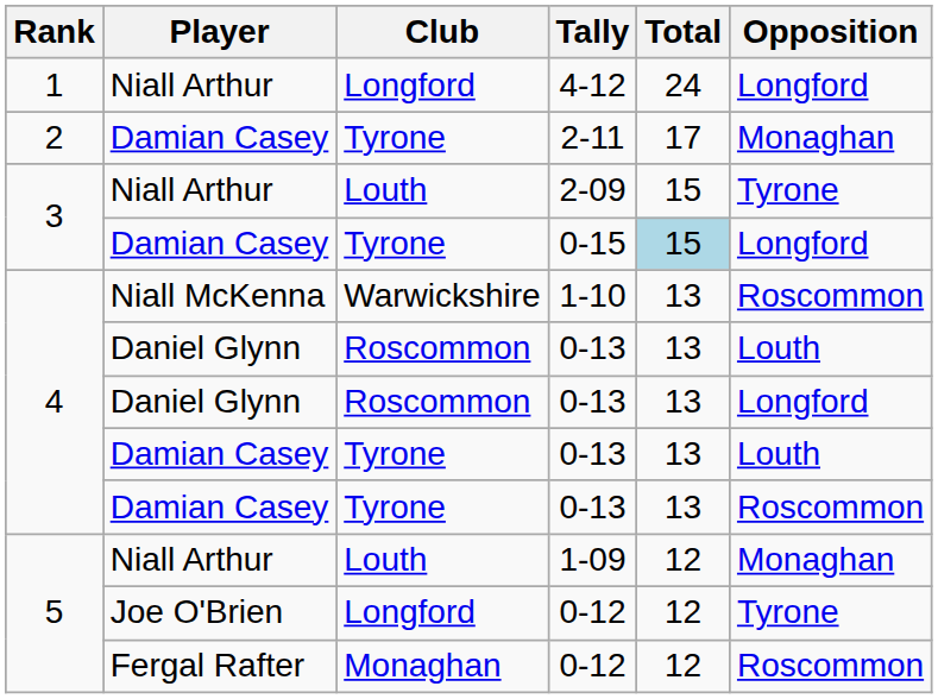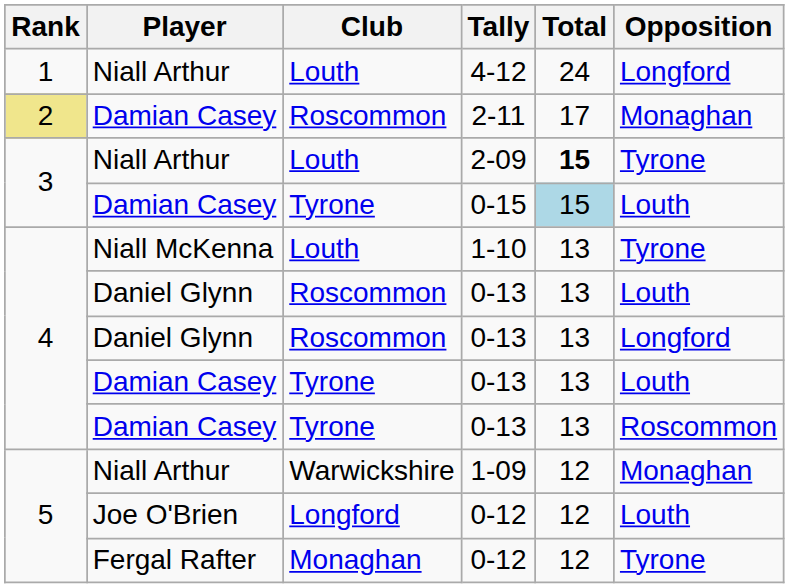 <table class="wikitable">
 <tr>
 <th>Rank</th>
 <th>Player</th>
 <th>Club</th>
 <th>Tally</th>
 <th>Total</th>
 <th>Opposition</th>
 </tr>
 <tr>
 <td rowspan=1 align=center>1</td>
 <td>Niall Arthur</td>
-<td><a href='#'>Longford</a></td>
+<td><a href='#'>Louth</a></td>
 <td align=center>4-12</td>
 <td align=center>24</td>
 <td><a href='#'>Longford</a></td>
 </tr>
 <tr>
-<td rowspan=1 align=center>2</td>
+<td rowspan=1 align=center style="background: khaki;">2</td>
 <td><a href='#'>Damian Casey</a></td>
-<td><a href='#'>Tyrone</a></td>
+<td><a href='#'>Roscommon</a></td>
 <td align=center>2-11</td>
 <td align=center>17</td>
 <td><a href='#'>Monaghan</a></td>
 </tr>
 <tr>
 <td rowspan=2 align=center>3</td>
 <td>Niall Arthur</td>
 <td><a href='#'>Louth</a></td>
 <td align=center>2-09</td>
-<td align=center>15</td>
+<td align=center><strong>15</strong></td>
 <td><a href='#'>Tyrone</a></td>
 </tr>
 <tr>
 <td><a href='#'>Damian Casey</a></td>
 <td><a href='#'>Tyrone</a></td>
 <td align=center>0-15</td>
 <td align=center style="background: lightblue;">15</td>
-<td><a href='#'>Longford</a></td>
+<td><a href='#'>Louth</a></td>
 </tr>
 <tr>
 <td rowspan=5 align=center>4</td>
 <td>Niall McKenna</td>
-<td>Warwickshire</td>
+<td><a href='#'>Louth</a></td>
 <td align=center>1-10</td>
 <td align=center>13</td>
-<td><a href='#'>Roscommon</a></td>
+<td><a href='#'>Tyrone</a></td>
 </tr>
 <tr>
 <td>Daniel Glynn</td>
 <td><a href='#'>Roscommon</a></td>
 <td align=center>0-13</td>
 <td align=center>13</td>
 <td><a href='#'>Louth</a></td>
 </tr>
 <tr>
 <td>Daniel Glynn</td>
 <td><a href='#'>Roscommon</a></td>
 <td align=center>0-13</td>
 <td align=center>13</td>
 <td><a href='#'>Longford</a></td>
 </tr>
 <tr>
 <td><a href='#'>Damian Casey</a></td>
 <td><a href='#'>Tyrone</a></td>
 <td align=center>0-13</td>
 <td align=center>13</td>
 <td><a href='#'>Louth</a></td>
 </tr>
 <tr>
 <td><a href='#'>Damian Casey</a></td>
 <td><a href='#'>Tyrone</a></td>
 <td align=center>0-13</td>
 <td align=center>13</td>
 <td><a href='#'>Roscommon</a></td>
 </tr>
 <tr>
 <td rowspan=3 align=center>5</td>
 <td>Niall Arthur</td>
-<td><a href='#'>Louth</a></td>
+<td>Warwickshire</td>
 <td align=center>1-09</td>
 <td align=center>12</td>
 <td><a href='#'>Monaghan</a></td>
 </tr>
 <tr>
 <td>Joe O'Brien</td>
 <td><a href='#'>Longford</a></td>
 <td align=center>0-12</td>
 <td align=center>12</td>
-<td><a href='#'>Tyrone</a></td>
+<td><a href='#'>Louth</a></td>
 </tr>
 <tr>
 <td>Fergal Rafter</td>
 <td><a href='#'>Monaghan</a></td>
 <td align=center>0-12</td>
 <td align=center>12</td>
-<td><a href='#'>Roscommon</a></td>
+<td><a href='#'>Tyrone</a></td>
 </tr>
 </table>
